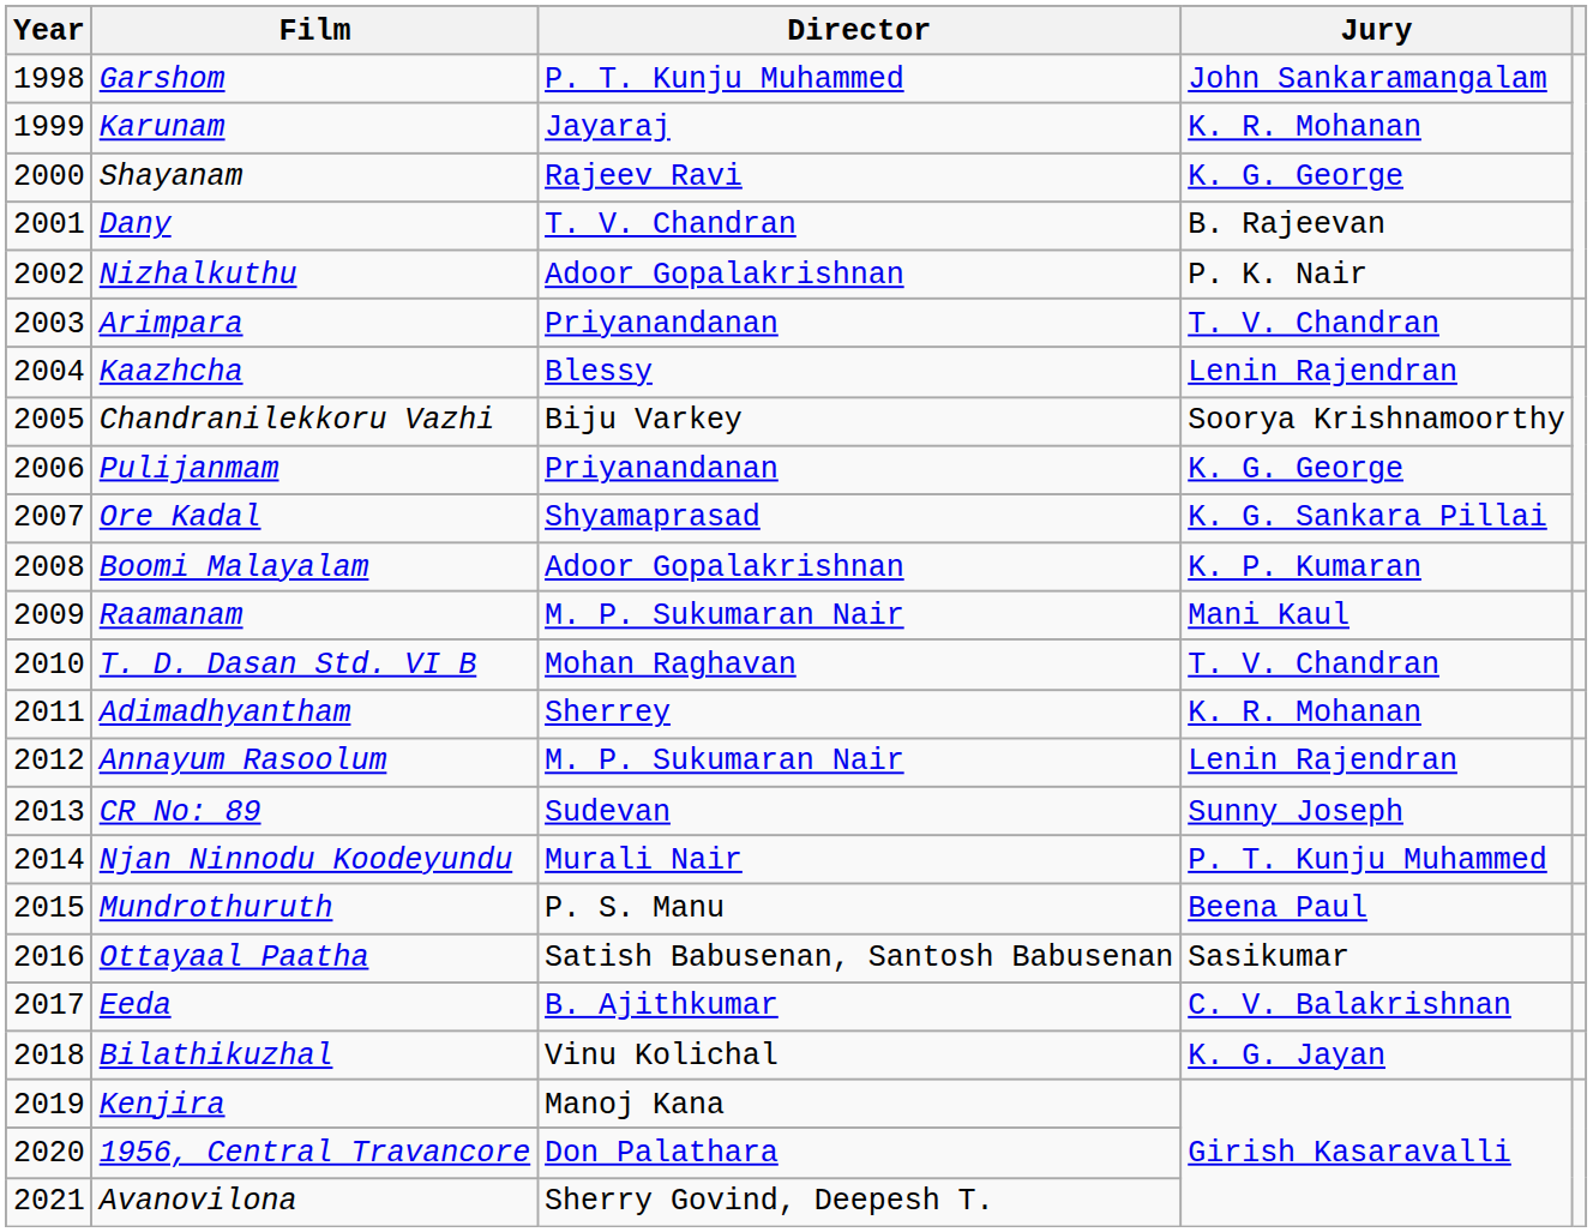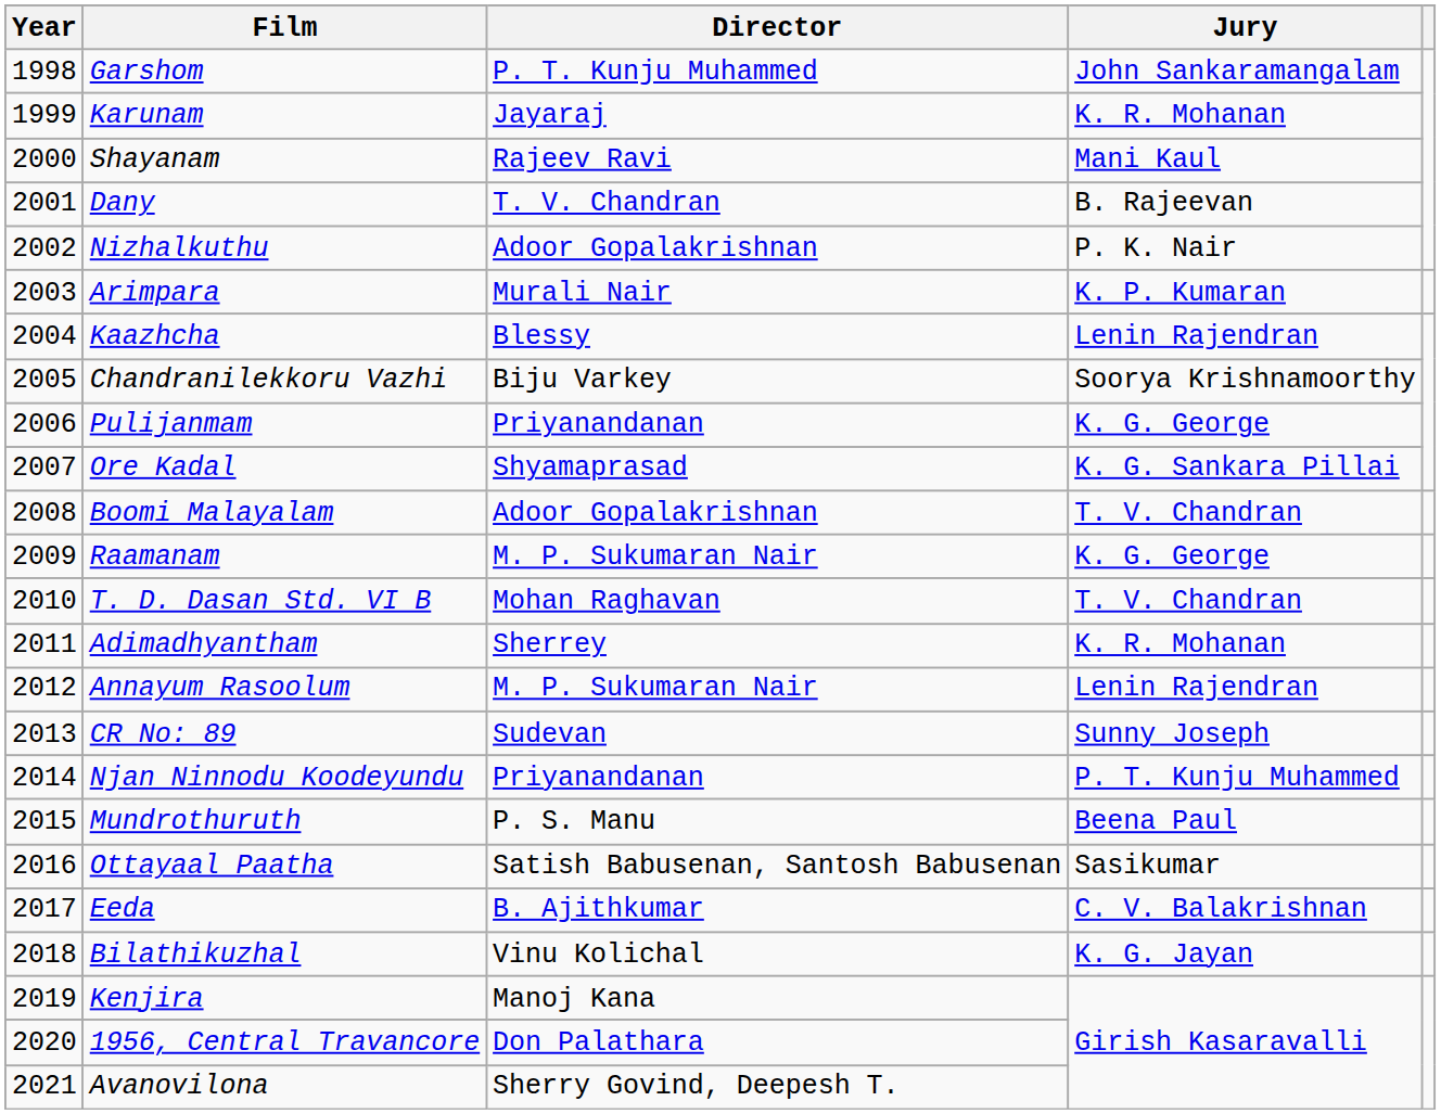 <table class="wikitable">
 <tr>
 <th>Year</th>
 <th>Film</th>
 <th>Director</th>
 <th>Jury</th>
 <th></th>
 </tr>
 <tr>
 <td>1998</td>
 <td><em><a href='#'>Garshom</a></em></td>
 <td><a href='#'>P. T. Kunju Muhammed</a></td>
 <td><a href='#'>John Sankaramangalam</a></td>
 <td rowspan=5></td>
 </tr>
 <tr>
 <td>1999</td>
 <td><em><a href='#'>Karunam</a></em></td>
 <td><a href='#'>Jayaraj</a></td>
 <td><a href='#'>K. R. Mohanan</a></td>
 </tr>
 <tr>
 <td>2000</td>
 <td><em>Shayanam</em></td>
 <td><a href='#'>Rajeev Ravi</a></td>
-<td><a href='#'>K. G. George</a></td>
+<td><a href='#'>Mani Kaul</a></td>
 </tr>
 <tr>
 <td>2001</td>
 <td><em><a href='#'>Dany</a></em></td>
 <td><a href='#'>T. V. Chandran</a></td>
 <td>B. Rajeevan</td>
 </tr>
 <tr>
 <td>2002</td>
 <td><em><a href='#'>Nizhalkuthu</a></em></td>
 <td><a href='#'>Adoor Gopalakrishnan</a></td>
 <td>P. K. Nair</td>
 </tr>
 <tr>
 <td>2003</td>
 <td><em><a href='#'>Arimpara</a></em></td>
-<td><a href='#'>Priyanandanan</a></td>
-<td><a href='#'>T. V. Chandran</a></td>
+<td><a href='#'>Murali Nair</a></td>
+<td><a href='#'>K. P. Kumaran</a></td>
 <td></td>
 </tr>
 <tr>
 <td>2004</td>
 <td><em><a href='#'>Kaazhcha</a></em></td>
 <td><a href='#'>Blessy</a></td>
 <td><a href='#'>Lenin Rajendran</a></td>
 <td rowspan=4></td>
 </tr>
 <tr>
 <td>2005</td>
 <td><em>Chandranilekkoru Vazhi</em></td>
 <td>Biju Varkey</td>
 <td>Soorya Krishnamoorthy</td>
 </tr>
 <tr>
 <td>2006</td>
 <td><em><a href='#'>Pulijanmam</a></em></td>
 <td><a href='#'>Priyanandanan</a></td>
 <td><a href='#'>K. G. George</a></td>
 </tr>
 <tr>
 <td>2007</td>
 <td><em><a href='#'>Ore Kadal</a></em></td>
 <td><a href='#'>Shyamaprasad</a></td>
 <td><a href='#'>K. G. Sankara Pillai</a></td>
 </tr>
 <tr>
 <td>2008</td>
 <td><em><a href='#'>Boomi Malayalam</a></em></td>
 <td><a href='#'>Adoor Gopalakrishnan</a></td>
-<td><a href='#'>K. P. Kumaran</a></td>
+<td><a href='#'>T. V. Chandran</a></td>
 <td></td>
 </tr>
 <tr>
 <td>2009</td>
 <td><em><a href='#'>Raamanam</a></em></td>
 <td><a href='#'>M. P. Sukumaran Nair</a></td>
-<td><a href='#'>Mani Kaul</a></td>
+<td><a href='#'>K. G. George</a></td>
 <td></td>
 </tr>
 <tr>
 <td>2010</td>
 <td><em><a href='#'>T. D. Dasan Std. VI B</a></em></td>
 <td><a href='#'>Mohan Raghavan</a></td>
 <td><a href='#'>T. V. Chandran</a></td>
 <td></td>
 </tr>
 <tr>
 <td>2011</td>
 <td><em><a href='#'>Adimadhyantham</a></em></td>
 <td><a href='#'>Sherrey</a></td>
 <td><a href='#'>K. R. Mohanan</a></td>
 <td></td>
 </tr>
 <tr>
 <td>2012</td>
 <td><em><a href='#'>Annayum Rasoolum</a></em></td>
 <td><a href='#'>M. P. Sukumaran Nair</a></td>
 <td><a href='#'>Lenin Rajendran</a></td>
 <td></td>
 </tr>
 <tr>
 <td>2013</td>
 <td><em><a href='#'>CR No: 89</a></em></td>
 <td><a href='#'>Sudevan</a></td>
 <td><a href='#'>Sunny Joseph</a></td>
 <td></td>
 </tr>
 <tr>
 <td>2014</td>
 <td><em><a href='#'>Njan Ninnodu Koodeyundu</a></em></td>
-<td><a href='#'>Murali Nair</a></td>
+<td><a href='#'>Priyanandanan</a></td>
 <td><a href='#'>P. T. Kunju Muhammed</a></td>
 <td></td>
 </tr>
 <tr>
 <td>2015</td>
 <td><em><a href='#'>Mundrothuruth</a></em></td>
 <td>P. S. Manu</td>
 <td><a href='#'>Beena Paul</a></td>
 <td></td>
 </tr>
 <tr>
 <td>2016</td>
 <td><em><a href='#'>Ottayaal Paatha</a></em></td>
 <td>Satish Babusenan, Santosh Babusenan</td>
 <td>Sasikumar</td>
 <td></td>
 </tr>
 <tr>
 <td>2017</td>
 <td><em><a href='#'>Eeda</a></em></td>
 <td><a href='#'>B. Ajithkumar</a></td>
 <td><a href='#'>C. V. Balakrishnan</a></td>
 <td></td>
 </tr>
 <tr>
 <td>2018</td>
 <td><em><a href='#'>Bilathikuzhal</a></em></td>
 <td>Vinu Kolichal</td>
 <td><a href='#'>K. G. Jayan</a></td>
 <td></td>
 </tr>
 <tr>
 <td>2019</td>
 <td><em><a href='#'>Kenjira</a></em></td>
 <td>Manoj Kana</td>
 <td rowspan = 3><a href='#'>Girish Kasaravalli</a></td>
 <td rowspan=3></td>
 </tr>
 <tr>
 <td>2020</td>
 <td><em><a href='#'>1956, Central Travancore</a></em></td>
 <td><a href='#'>Don Palathara</a></td>
 </tr>
 <tr>
 <td>2021</td>
 <td><em>Avanovilona</em></td>
 <td>Sherry Govind, Deepesh T.</td>
 </tr>
 </table>
